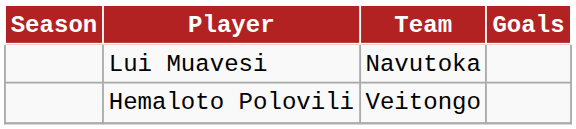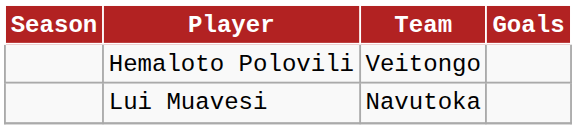 <table class="wikitable">
 <tr>
 <th style="background:firebrick; color:white; border:1px solid white;">Season</th>
 <th style="background:firebrick; color:white; border:1px solid white;">Player</th>
 <th style="background:firebrick; color:white; border:1px solid white;">Team</th>
 <th style="background:firebrick; color:white; border:1px solid white;">Goals</th>
 </tr>
 <tr>
 <td></td>
+<td> Hemaloto Polovili</td>
+<td>Veitongo</td>
+<td></td>
+</tr>
+<tr>
+<td></td>
 <td> Lui Muavesi</td>
 <td>Navutoka</td>
 <td></td>
 </tr>
 <tr>
-<td></td>
-<td> Hemaloto Polovili</td>
-<td>Veitongo</td>
-<td></td>
-</tr>
-<tr>
 </tr>
 </table>
